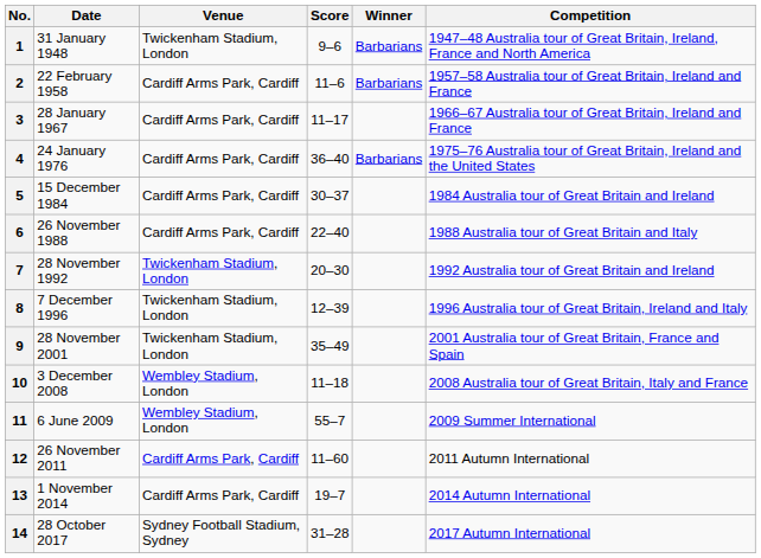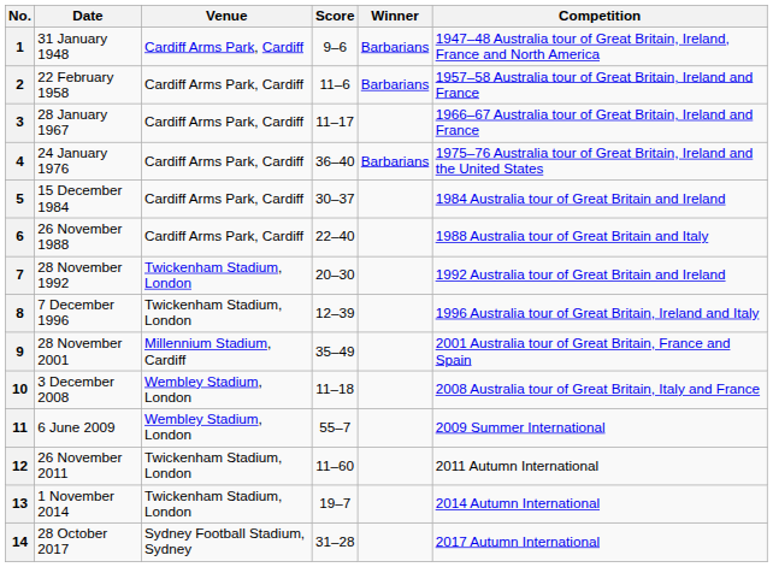 <table class="wikitable">
 <tr>
 <th>No.</th>
 <th>Date</th>
 <th>Venue</th>
 <th>Score</th>
 <th>Winner</th>
 <th>Competition</th>
 </tr>
 <tr>
 <th>1</th>
 <td>31 January 1948</td>
-<td>Twickenham Stadium, London</td>
+<td><a href='#'>Cardiff Arms Park</a>, <a href='#'>Cardiff</a></td>
 <td align="center">9–6</td>
 <td><a href='#'>Barbarians</a></td>
 <td><a href='#'>1947–48 Australia tour of Great Britain, Ireland, France and North America</a></td>
 </tr>
 <tr>
 <th>2</th>
 <td>22 February 1958</td>
 <td>Cardiff Arms Park, Cardiff</td>
 <td align="center">11–6</td>
 <td><a href='#'>Barbarians</a></td>
 <td><a href='#'>1957–58 Australia tour of Great Britain, Ireland and France</a></td>
 </tr>
 <tr>
 <th>3</th>
 <td>28 January 1967</td>
 <td>Cardiff Arms Park, Cardiff</td>
 <td align="center">11–17</td>
 <td></td>
 <td><a href='#'>1966–67 Australia tour of Great Britain, Ireland and France</a></td>
 </tr>
 <tr>
 <th>4</th>
 <td>24 January 1976</td>
 <td>Cardiff Arms Park, Cardiff</td>
 <td align="center">36–40</td>
 <td><a href='#'>Barbarians</a></td>
 <td><a href='#'>1975–76 Australia tour of Great Britain, Ireland and the United States</a></td>
 </tr>
 <tr>
 <th>5</th>
 <td>15 December 1984</td>
 <td>Cardiff Arms Park, Cardiff</td>
 <td align="center">30–37</td>
 <td></td>
 <td><a href='#'>1984 Australia tour of Great Britain and Ireland</a></td>
 </tr>
 <tr>
 <th>6</th>
 <td>26 November 1988</td>
 <td>Cardiff Arms Park, Cardiff</td>
 <td align="center">22–40</td>
 <td></td>
 <td><a href='#'>1988 Australia tour of Great Britain and Italy</a></td>
 </tr>
 <tr>
 <th>7</th>
 <td>28 November 1992</td>
 <td><a href='#'>Twickenham Stadium</a>, <a href='#'>London</a></td>
 <td align="center">20–30</td>
 <td></td>
 <td><a href='#'>1992 Australia tour of Great Britain and Ireland</a></td>
 </tr>
 <tr>
 <th>8</th>
 <td>7 December 1996</td>
 <td>Twickenham Stadium, London</td>
 <td align="center">12–39</td>
 <td></td>
 <td><a href='#'>1996 Australia tour of Great Britain, Ireland and Italy</a></td>
 </tr>
 <tr>
 <th>9</th>
 <td>28 November 2001</td>
-<td>Twickenham Stadium, London</td>
+<td><a href='#'>Millennium Stadium</a>, Cardiff</td>
 <td align="center">35–49</td>
 <td></td>
 <td><a href='#'>2001 Australia tour of Great Britain, France and Spain</a></td>
 </tr>
 <tr>
 <th>10</th>
 <td>3 December 2008</td>
 <td><a href='#'>Wembley Stadium</a>, London</td>
 <td align="center">11–18</td>
 <td></td>
 <td><a href='#'>2008 Australia tour of Great Britain, Italy and France</a></td>
 </tr>
 <tr>
 <th>11</th>
 <td>6 June 2009</td>
 <td><a href='#'>Wembley Stadium</a>, London</td>
 <td align="center">55–7</td>
 <td></td>
 <td><a href='#'>2009 Summer International</a></td>
 </tr>
 <tr>
 <th>12</th>
 <td>26 November 2011</td>
-<td><a href='#'>Cardiff Arms Park</a>, <a href='#'>Cardiff</a></td>
+<td>Twickenham Stadium, London</td>
 <td align="center">11–60</td>
 <td></td>
 <td>2011 Autumn International</td>
 </tr>
 <tr>
 <th>13</th>
 <td>1 November 2014</td>
-<td>Cardiff Arms Park, Cardiff</td>
+<td>Twickenham Stadium, London</td>
 <td align="center">19–7</td>
 <td></td>
 <td><a href='#'>2014 Autumn International</a></td>
 </tr>
 <tr>
 <th>14</th>
 <td>28 October 2017</td>
 <td>Sydney Football Stadium, Sydney</td>
 <td align="center">31–28</td>
 <td></td>
 <td><a href='#'>2017 Autumn International</a></td>
 </tr>
 </table>
